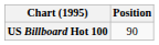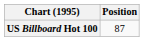 <table class="wikitable plainrowheaders" style="text-align:center">
 <tr>
 <th>Chart (1995)</th>
 <th>Position</th>
 </tr>
 <tr>
 <th scope="row">US <em>Billboard</em> Hot 100</th>
-<td>90</td>
+<td>87</td>
 </tr>
 </table>
